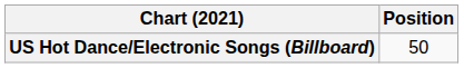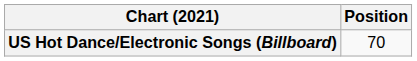 <table class="wikitable plainrowheaders" style="text-align:center">
 <tr>
 <th scope="col">Chart (2021)</th>
 <th scope="col">Position</th>
 </tr>
 <tr>
 <th scope="row">US Hot Dance/Electronic Songs (<em>Billboard</em>)</th>
-<td>50</td>
+<td>70</td>
 </tr>
 </table>
